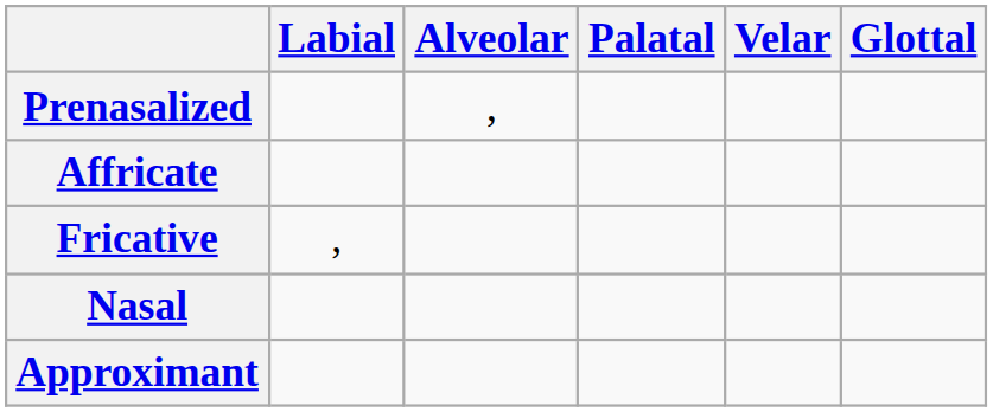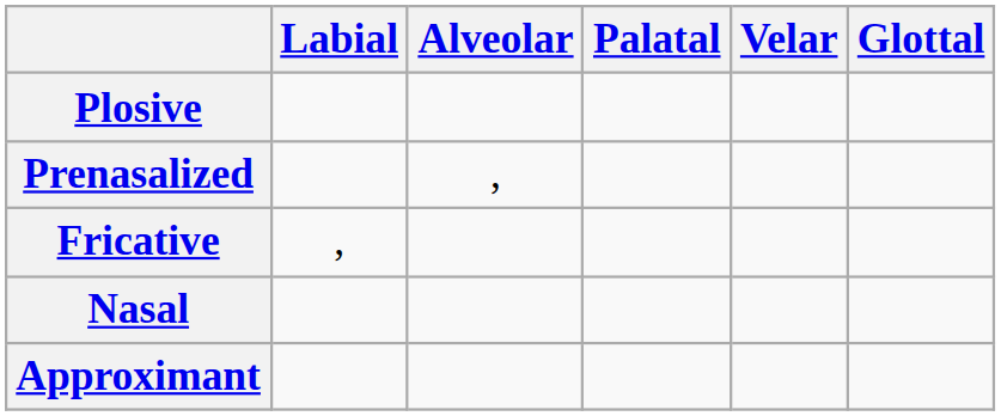 <table class="wikitable" style="text-align:center">
 <tr>
 <th></th>
 <th><a href='#'>Labial</a></th>
 <th><a href='#'>Alveolar</a></th>
 <th><a href='#'>Palatal</a></th>
 <th><a href='#'>Velar</a></th>
 <th><a href='#'>Glottal</a></th>
 </tr>
 <tr>
-<th><a href='#'>Prenasalized</a></th>
+<th><a href='#'>Plosive</a></th>
 <td></td>
-<td>, </td>
+<td></td>
 <td></td>
 <td></td>
 <td></td>
 </tr>
 <tr>
-<th><a href='#'>Affricate</a></th>
+<th><a href='#'>Prenasalized</a></th>
 <td></td>
-<td></td>
+<td>, </td>
 <td></td>
 <td></td>
 <td></td>
 </tr>
 <tr>
 <th><a href='#'>Fricative</a></th>
 <td>, </td>
 <td></td>
 <td></td>
 <td></td>
 <td></td>
 </tr>
 <tr>
 <th><a href='#'>Nasal</a></th>
 <td></td>
 <td></td>
 <td></td>
 <td></td>
 <td></td>
 </tr>
 <tr>
 <th><a href='#'>Approximant</a></th>
 <td></td>
 <td></td>
 <td></td>
 <td></td>
 <td></td>
 </tr>
 </table>
